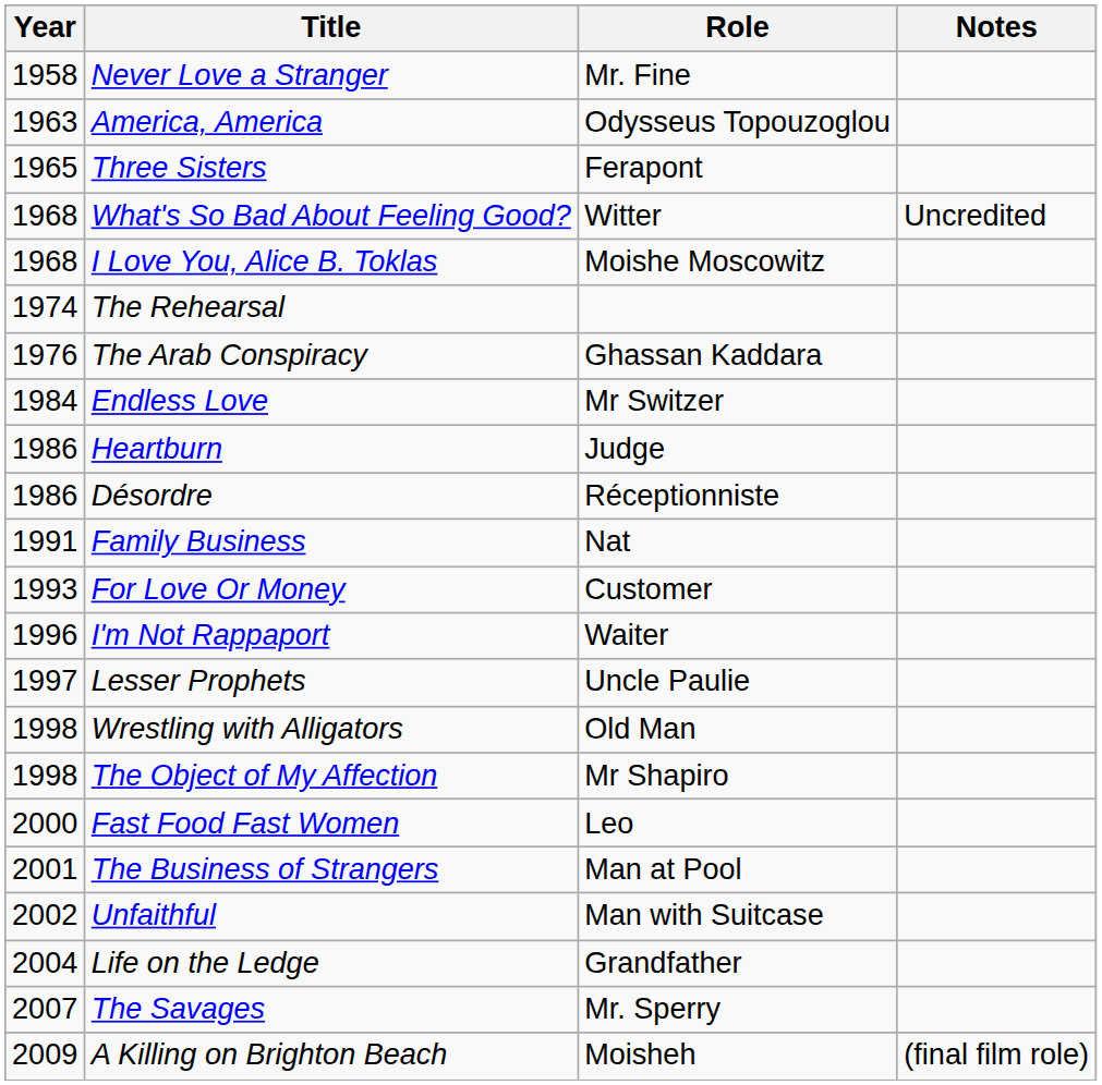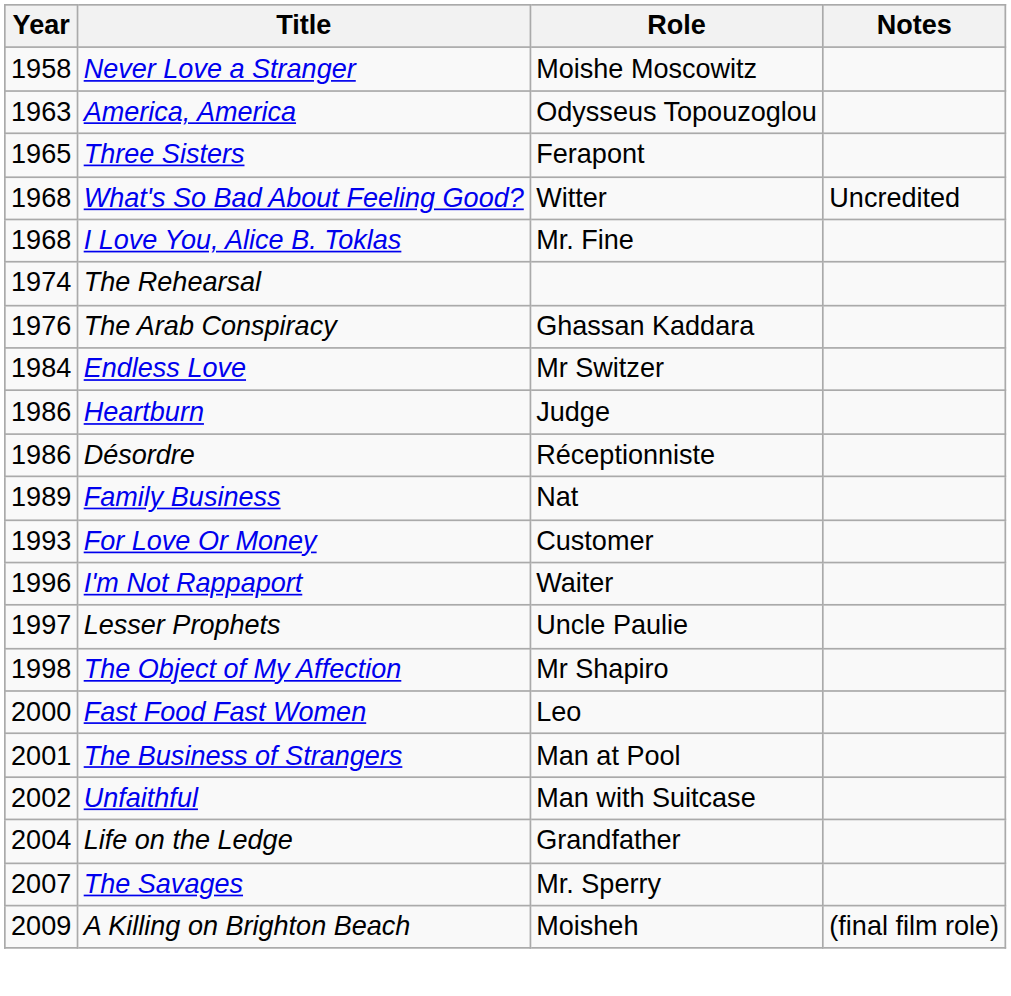 <table class="wikitable">
 <tr>
 <th>Year</th>
 <th>Title</th>
 <th>Role</th>
 <th>Notes</th>
 </tr>
 <tr>
 <td>1958</td>
 <td><em><a href='#'>Never Love a Stranger</a></em></td>
-<td>Mr. Fine</td>
+<td>Moishe Moscowitz</td>
 <td></td>
 </tr>
 <tr>
 <td>1963</td>
 <td><em><a href='#'>America, America</a></em></td>
 <td>Odysseus Topouzoglou</td>
 <td></td>
 </tr>
 <tr>
 <td>1965</td>
 <td><em><a href='#'>Three Sisters</a></em></td>
 <td>Ferapont</td>
 <td></td>
 </tr>
 <tr>
 <td>1968</td>
 <td><em><a href='#'>What's So Bad About Feeling Good?</a></em></td>
 <td>Witter</td>
 <td>Uncredited</td>
 </tr>
 <tr>
 <td>1968</td>
 <td><em><a href='#'>I Love You, Alice B. Toklas</a></em></td>
-<td>Moishe Moscowitz</td>
+<td>Mr. Fine</td>
 <td></td>
 </tr>
 <tr>
 <td>1974</td>
 <td><em>The Rehearsal</em></td>
 <td></td>
 <td></td>
 </tr>
 <tr>
 <td>1976</td>
 <td><em>The Arab Conspiracy</em></td>
 <td>Ghassan Kaddara</td>
 <td></td>
 </tr>
 <tr>
 <td>1984</td>
 <td><em><a href='#'>Endless Love</a></em></td>
 <td>Mr Switzer</td>
 <td></td>
 </tr>
 <tr>
 <td>1986</td>
 <td><em><a href='#'>Heartburn</a></em></td>
 <td>Judge</td>
 <td></td>
 </tr>
 <tr>
 <td>1986</td>
 <td><em>Désordre</em></td>
 <td>Réceptionniste</td>
 <td></td>
 </tr>
 <tr>
-<td>1991</td>
+<td>1989</td>
 <td><em><a href='#'>Family Business</a></em></td>
 <td>Nat</td>
 <td></td>
 </tr>
 <tr>
 <td>1993</td>
 <td><em><a href='#'>For Love Or Money</a></em></td>
 <td>Customer</td>
 <td></td>
 </tr>
 <tr>
 <td>1996</td>
 <td><em><a href='#'>I'm Not Rappaport</a></em></td>
 <td>Waiter</td>
 <td></td>
 </tr>
 <tr>
 <td>1997</td>
 <td><em>Lesser Prophets</em></td>
 <td>Uncle Paulie</td>
-<td></td>
-</tr>
-<tr>
-<td>1998</td>
-<td><em>Wrestling with Alligators</em></td>
-<td>Old Man</td>
 <td></td>
 </tr>
 <tr>
 <td>1998</td>
 <td><em><a href='#'>The Object of My Affection</a></em></td>
 <td>Mr Shapiro</td>
 <td></td>
 </tr>
 <tr>
 <td>2000</td>
 <td><em><a href='#'>Fast Food Fast Women</a></em></td>
 <td>Leo</td>
 <td></td>
 </tr>
 <tr>
 <td>2001</td>
 <td><em><a href='#'>The Business of Strangers</a></em></td>
 <td>Man at Pool</td>
 <td></td>
 </tr>
 <tr>
 <td>2002</td>
 <td><em><a href='#'>Unfaithful</a></em></td>
 <td>Man with Suitcase</td>
 <td></td>
 </tr>
 <tr>
 <td>2004</td>
 <td><em>Life on the Ledge</em></td>
 <td>Grandfather</td>
 <td></td>
 </tr>
 <tr>
 <td>2007</td>
 <td><em><a href='#'>The Savages</a></em></td>
 <td>Mr. Sperry</td>
 <td></td>
 </tr>
 <tr>
 <td>2009</td>
 <td><em>A Killing on Brighton Beach</em></td>
 <td>Moisheh</td>
 <td>(final film role)</td>
 </tr>
 </table>
